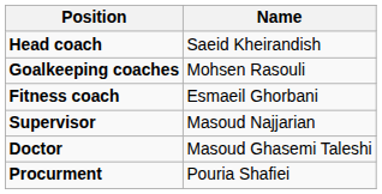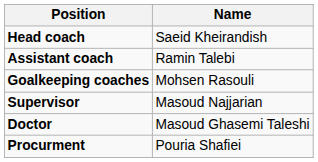 <table class="wikitable">
 <tr>
 <th style="color:; background:;">Position</th>
 <th style="color:; background:;">Name</th>
 </tr>
 <tr>
 <td><strong>Head coach</strong></td>
 <td> Saeid Kheirandish</td>
 </tr>
 <tr>
+<td><strong>Assistant coach</strong></td>
+<td> Ramin Talebi</td>
+</tr>
+<tr>
 <td><strong>Goalkeeping coaches</strong></td>
 <td> Mohsen Rasouli</td>
-</tr>
-<tr>
-<td><strong>Fitness coach</strong></td>
-<td> Esmaeil Ghorbani</td>
 </tr>
 <tr>
 <td><strong>Supervisor</strong></td>
 <td> Masoud Najjarian</td>
 </tr>
 <tr>
 <td><strong>Doctor</strong></td>
 <td> Masoud Ghasemi Taleshi</td>
 </tr>
 <tr>
 <td><strong>Procurment</strong></td>
 <td> Pouria Shafiei</td>
 </tr>
 </table>
